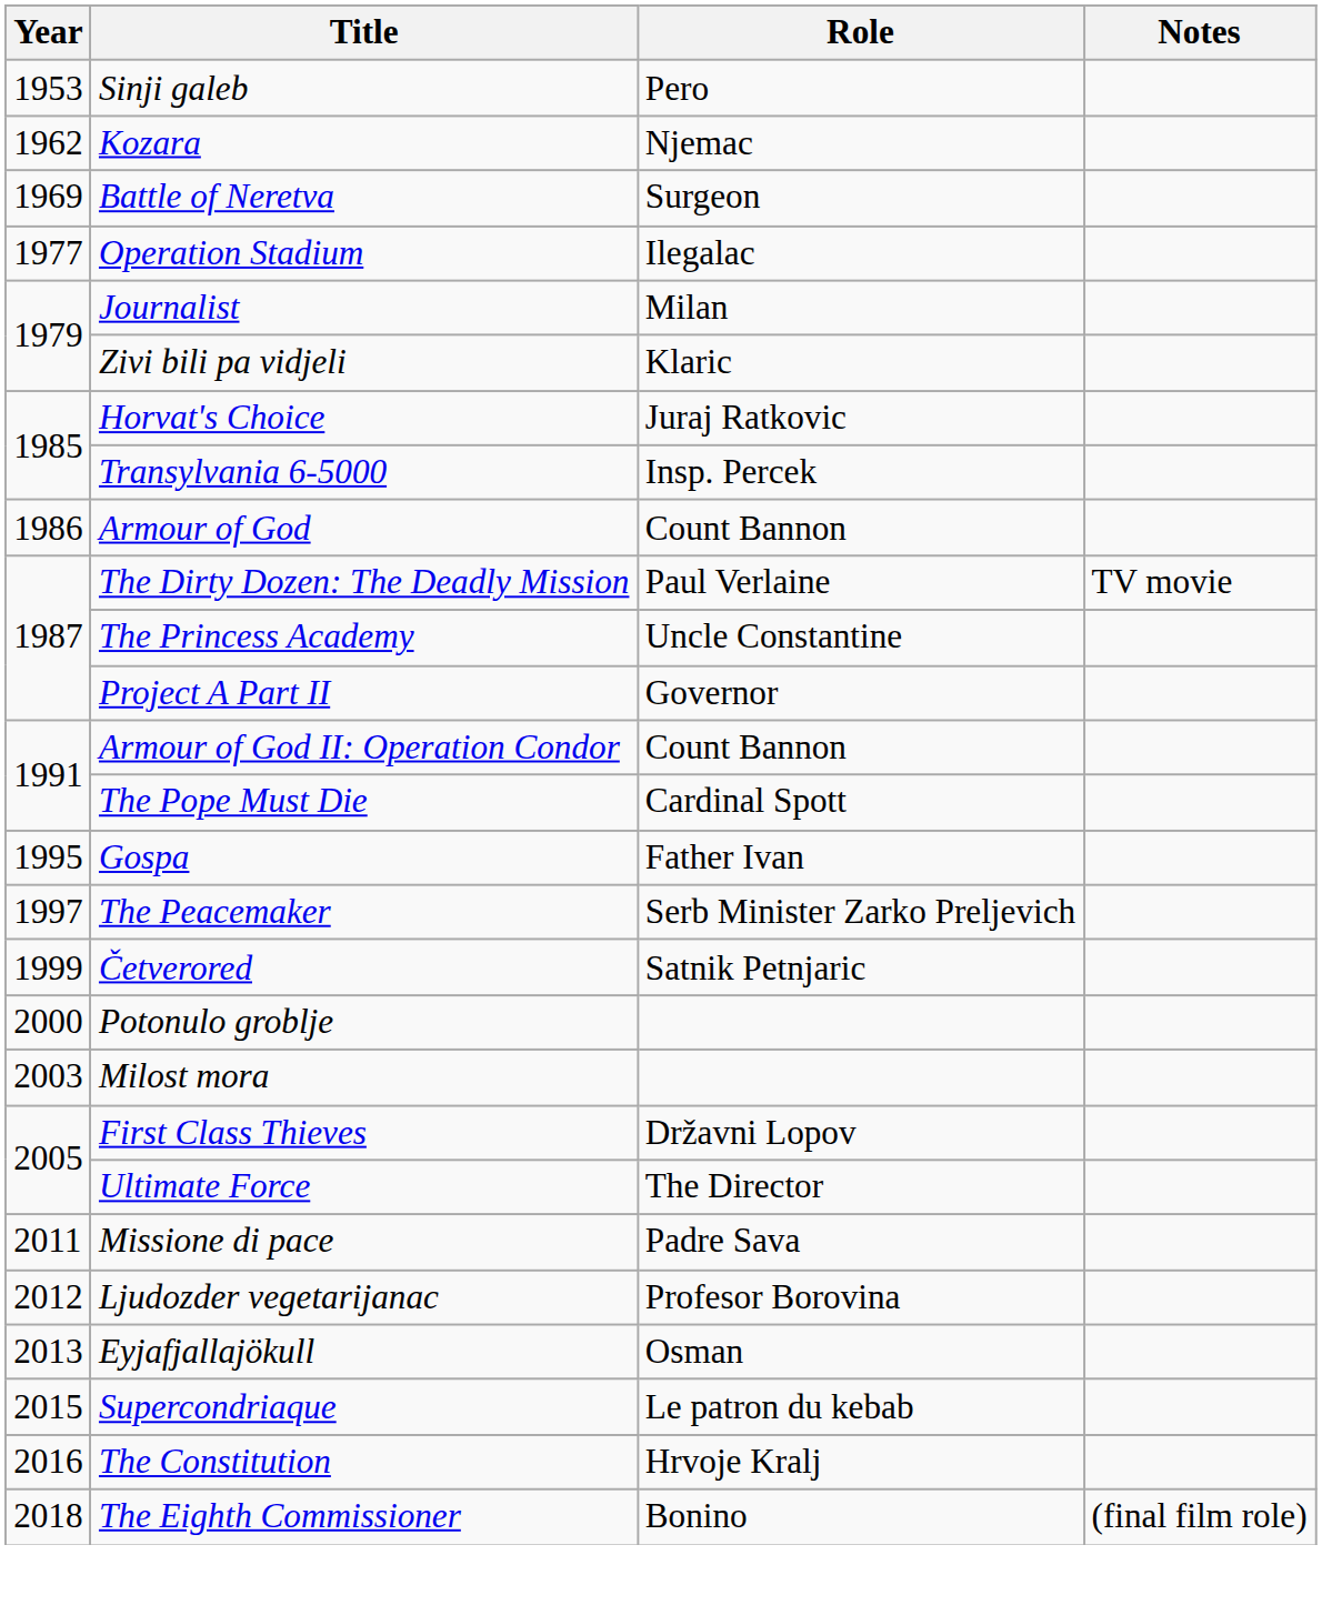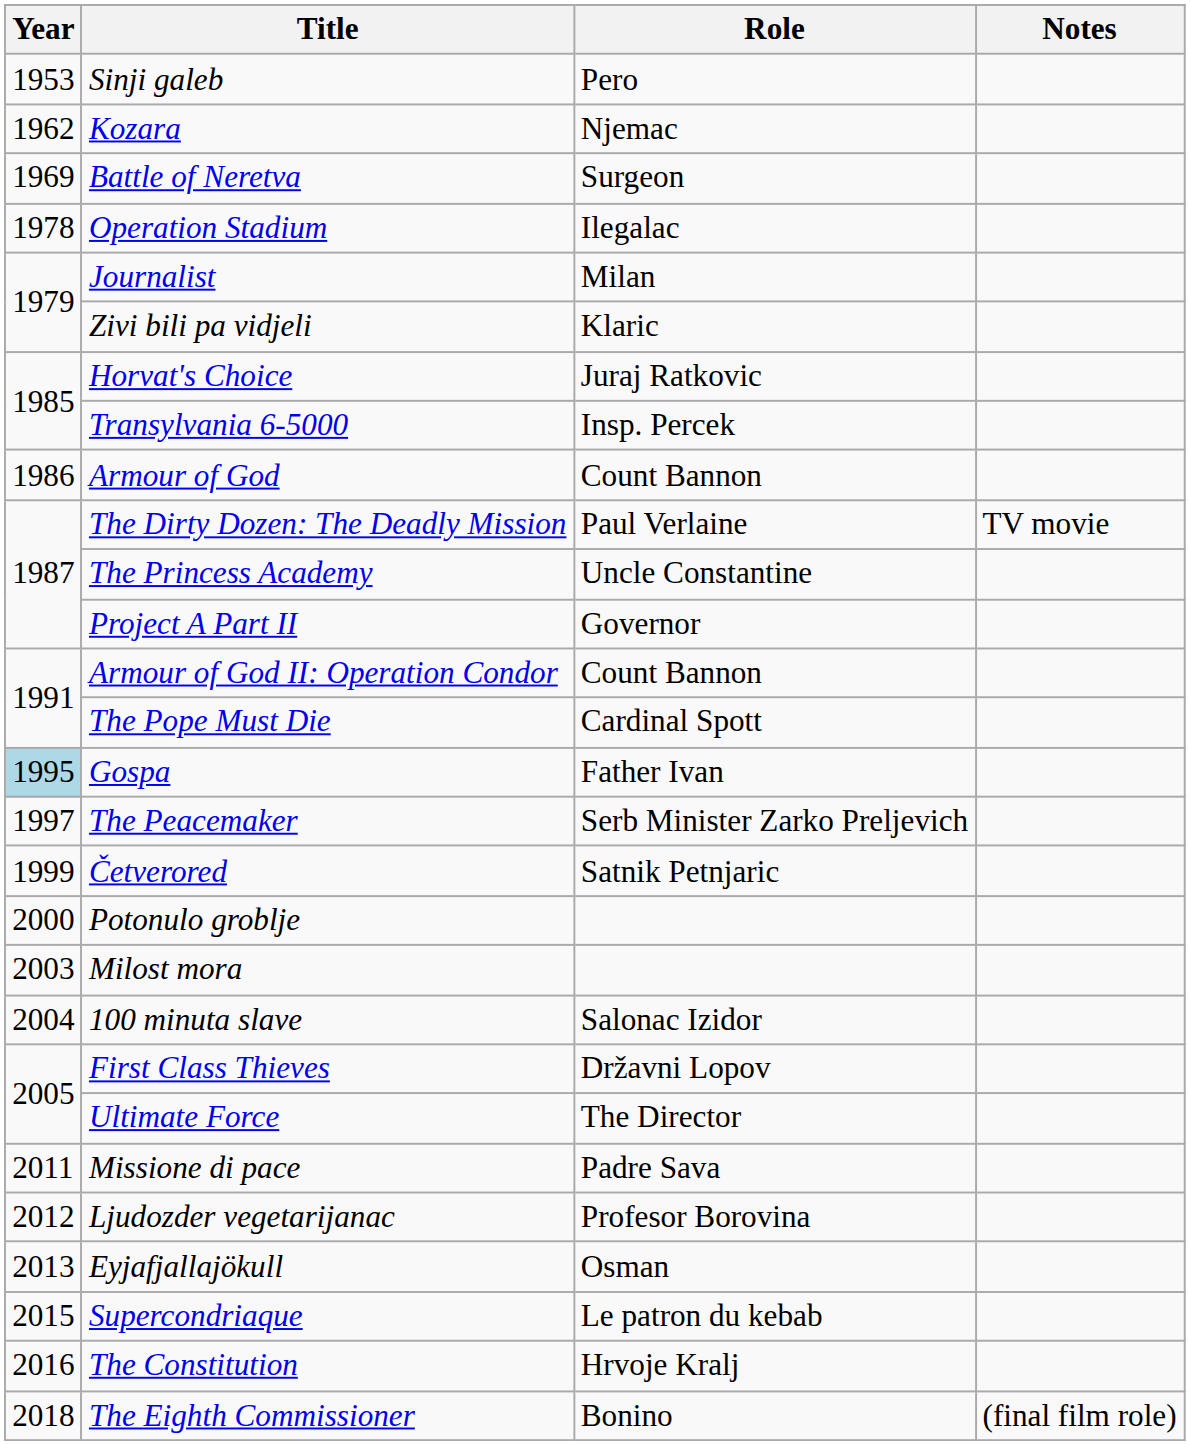 <table class="wikitable sortable">
 <tr>
 <th>Year</th>
 <th>Title</th>
 <th>Role</th>
 <th class="unsortable">Notes</th>
 </tr>
 <tr>
 <td>1953</td>
 <td><em>Sinji galeb</em></td>
 <td>Pero</td>
 <td></td>
 </tr>
 <tr>
 <td>1962</td>
 <td><em><a href='#'>Kozara</a></em></td>
 <td>Njemac</td>
 <td></td>
 </tr>
 <tr>
 <td>1969</td>
 <td><em><a href='#'>Battle of Neretva</a></em></td>
 <td>Surgeon</td>
 <td></td>
 </tr>
 <tr>
-<td>1977</td>
+<td>1978</td>
 <td><em><a href='#'>Operation Stadium</a></em></td>
 <td>Ilegalac</td>
 <td></td>
 </tr>
 <tr>
 <td rowspan=2>1979</td>
 <td><em><a href='#'>Journalist</a></em></td>
 <td>Milan</td>
 <td></td>
 </tr>
 <tr>
 <td><em>Zivi bili pa vidjeli</em></td>
 <td>Klaric</td>
 <td></td>
 </tr>
 <tr>
 <td rowspan=2>1985</td>
 <td><em><a href='#'>Horvat's Choice</a></em></td>
 <td>Juraj Ratkovic</td>
 <td></td>
 </tr>
 <tr>
 <td><em><a href='#'>Transylvania 6-5000</a></em></td>
 <td>Insp. Percek</td>
 <td></td>
 </tr>
 <tr>
 <td>1986</td>
 <td><em><a href='#'>Armour of God</a></em></td>
 <td>Count Bannon</td>
 <td></td>
 </tr>
 <tr>
 <td rowspan=3>1987</td>
 <td><em><a href='#'>The Dirty Dozen: The Deadly Mission</a></em></td>
 <td>Paul Verlaine</td>
 <td>TV movie</td>
 </tr>
 <tr>
 <td><em><a href='#'>The Princess Academy</a></em></td>
 <td>Uncle Constantine</td>
 <td></td>
 </tr>
 <tr>
 <td><em><a href='#'>Project A Part II</a></em></td>
 <td>Governor</td>
 <td></td>
 </tr>
 <tr>
 <td rowspan=2>1991</td>
 <td><em><a href='#'>Armour of God II: Operation Condor</a></em></td>
 <td>Count Bannon</td>
 <td></td>
 </tr>
 <tr>
 <td><em><a href='#'>The Pope Must Die</a></em></td>
 <td>Cardinal Spott</td>
 <td></td>
 </tr>
 <tr>
-<td>1995</td>
+<td style="background: lightblue;">1995</td>
 <td><em><a href='#'>Gospa</a></em></td>
 <td>Father Ivan</td>
 <td></td>
 </tr>
 <tr>
 <td>1997</td>
 <td><em><a href='#'>The Peacemaker</a></em></td>
 <td>Serb Minister Zarko Preljevich</td>
 <td></td>
 </tr>
 <tr>
 <td>1999</td>
 <td><em><a href='#'>Četverored</a></em></td>
 <td>Satnik Petnjaric</td>
 <td></td>
 </tr>
 <tr>
 <td>2000</td>
 <td><em>Potonulo groblje</em></td>
 <td></td>
 <td></td>
 </tr>
 <tr>
 <td>2003</td>
 <td><em>Milost mora</em></td>
 <td></td>
+<td></td>
+</tr>
+<tr>
+<td>2004</td>
+<td><em>100 minuta slave</em></td>
+<td>Salonac Izidor</td>
 <td></td>
 </tr>
 <tr>
 <td rowspan=2>2005</td>
 <td><em><a href='#'>First Class Thieves</a></em></td>
 <td>Državni Lopov</td>
 <td></td>
 </tr>
 <tr>
 <td><em><a href='#'>Ultimate Force</a></em></td>
 <td>The Director</td>
 <td></td>
 </tr>
 <tr>
 <td>2011</td>
 <td><em>Missione di pace</em></td>
 <td>Padre Sava</td>
 <td></td>
 </tr>
 <tr>
 <td>2012</td>
 <td><em>Ljudozder vegetarijanac</em></td>
 <td>Profesor Borovina</td>
 <td></td>
 </tr>
 <tr>
 <td>2013</td>
 <td><em>Eyjafjallajökull</em></td>
 <td>Osman</td>
 <td></td>
 </tr>
 <tr>
 <td>2015</td>
 <td><em><a href='#'>Supercondriaque</a></em></td>
 <td>Le patron du kebab</td>
 <td></td>
 </tr>
 <tr>
 <td>2016</td>
 <td><em><a href='#'>The Constitution</a></em></td>
 <td>Hrvoje Kralj</td>
 <td></td>
 </tr>
 <tr>
 <td>2018</td>
 <td><em><a href='#'>The Eighth Commissioner</a></em></td>
 <td>Bonino</td>
 <td>(final film role)</td>
 </tr>
 </table>
